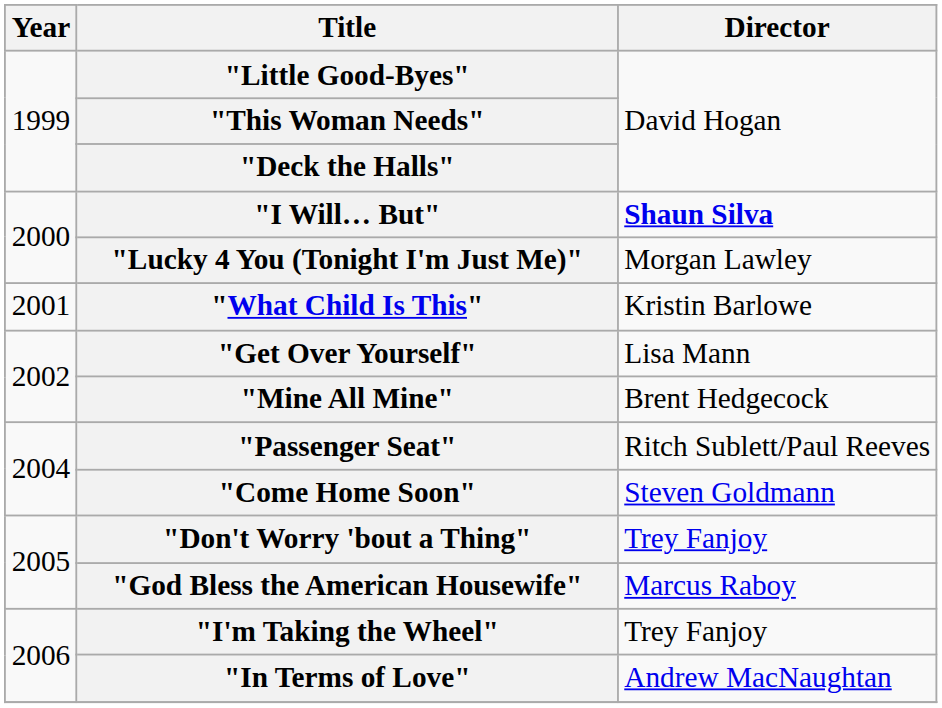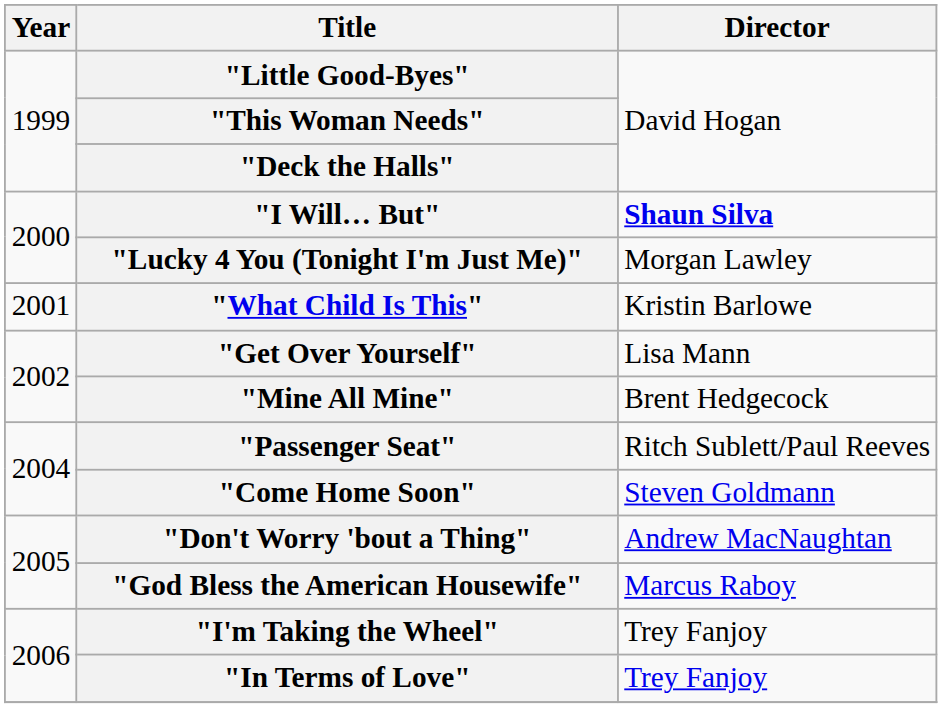 <table class="wikitable plainrowheaders">
 <tr>
 <th>Year</th>
 <th style="width:18em;">Title</th>
 <th>Director</th>
 </tr>
 <tr>
 <td rowspan="3">1999</td>
 <th scope="row">"Little Good-Byes"</th>
 <td rowspan="3">David Hogan</td>
 </tr>
 <tr>
 <th scope="row">"This Woman Needs"</th>
 </tr>
 <tr>
 <th scope="row">"Deck the Halls"</th>
 </tr>
 <tr>
 <td rowspan="2">2000</td>
 <th scope="row">"I Will… But"</th>
 <td><strong><a href='#'>Shaun Silva</a></strong></td>
 </tr>
 <tr>
 <th scope="row">"Lucky 4 You (Tonight I'm Just Me)"</th>
 <td>Morgan Lawley</td>
 </tr>
 <tr>
 <td>2001</td>
 <th scope="row">"<a href='#'>What Child Is This</a>"</th>
 <td>Kristin Barlowe</td>
 </tr>
 <tr>
 <td rowspan="2">2002</td>
 <th scope="row">"Get Over Yourself"</th>
 <td>Lisa Mann</td>
 </tr>
 <tr>
 <th scope="row">"Mine All Mine"</th>
 <td>Brent Hedgecock</td>
 </tr>
 <tr>
 <td rowspan="2">2004</td>
 <th scope="row">"Passenger Seat"</th>
 <td>Ritch Sublett/Paul Reeves</td>
 </tr>
 <tr>
 <th scope="row">"Come Home Soon"</th>
 <td><a href='#'>Steven Goldmann</a></td>
 </tr>
 <tr>
 <td rowspan="2">2005</td>
 <th scope="row">"Don't Worry 'bout a Thing"</th>
-<td><a href='#'>Trey Fanjoy</a></td>
+<td><a href='#'>Andrew MacNaughtan</a></td>
 </tr>
 <tr>
 <th scope="row">"God Bless the American Housewife"</th>
 <td><a href='#'>Marcus Raboy</a></td>
 </tr>
 <tr>
 <td rowspan="2">2006</td>
 <th scope="row">"I'm Taking the Wheel"</th>
 <td>Trey Fanjoy</td>
 </tr>
 <tr>
 <th scope="row">"In Terms of Love"</th>
-<td><a href='#'>Andrew MacNaughtan</a></td>
+<td><a href='#'>Trey Fanjoy</a></td>
 </tr>
 <tr>
 </tr>
 </table>
